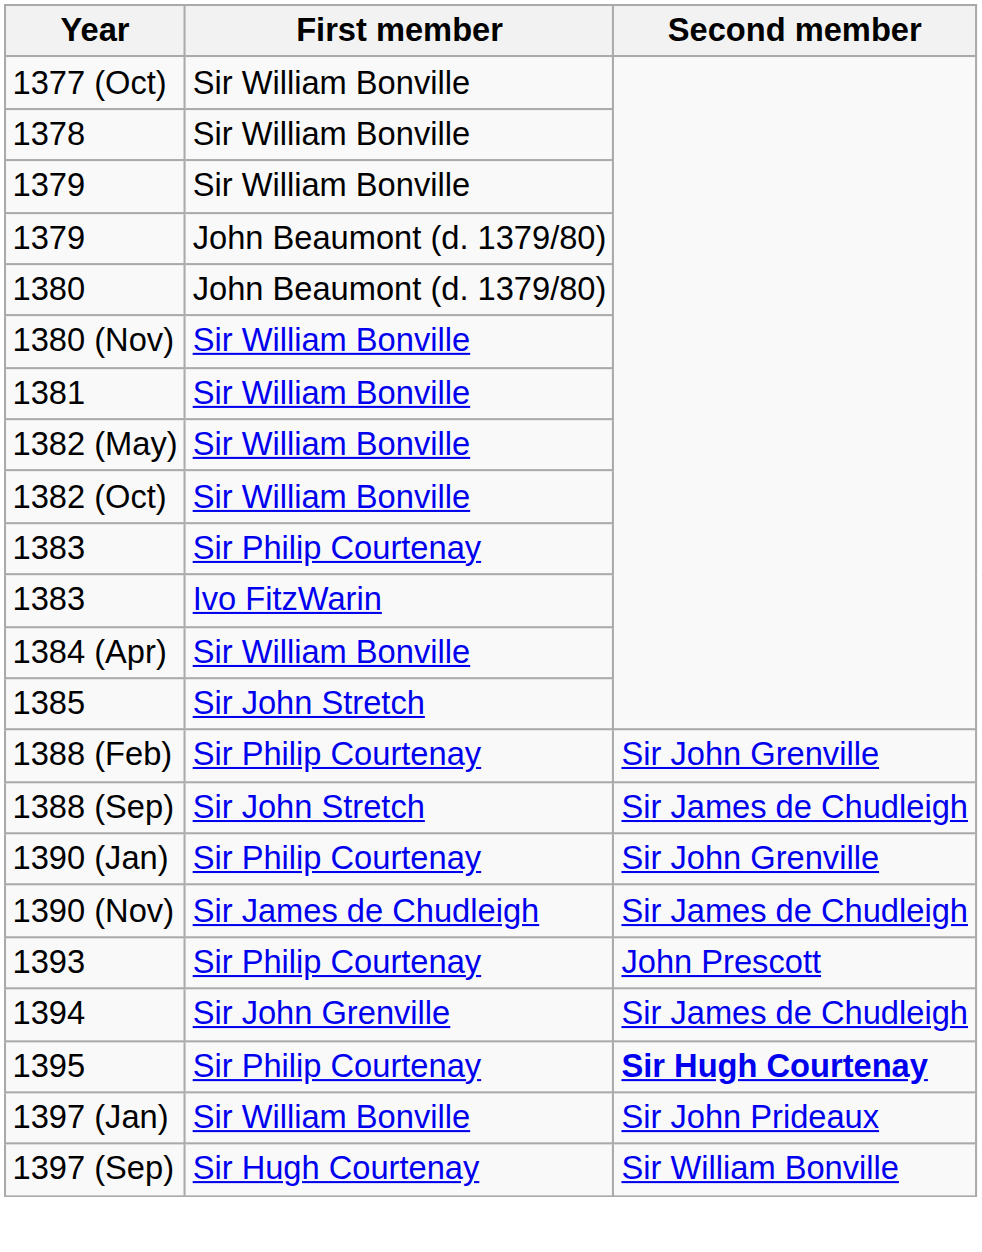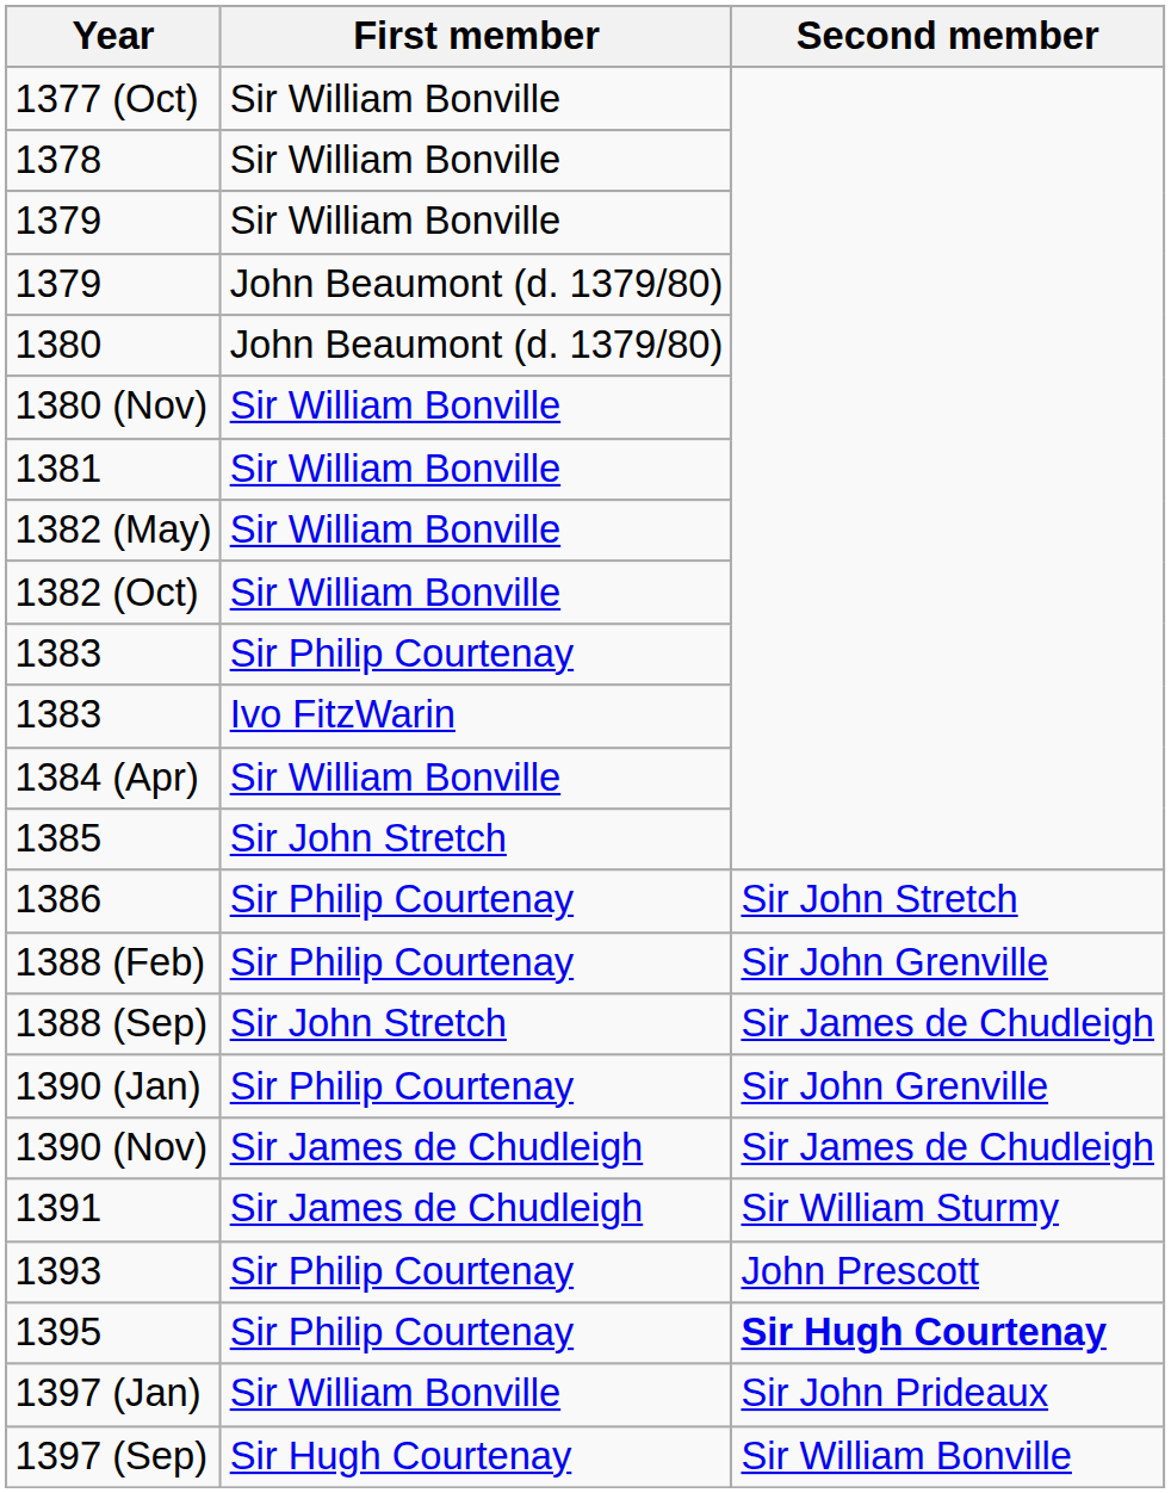 <table class="wikitable">
 <tr>
 <th>Year</th>
 <th>First member</th>
 <th>Second member</th>
 </tr>
 <tr>
 <td>1377 (Oct)</td>
 <td>Sir William Bonville</td>
 </tr>
 <tr>
 <td>1378</td>
 <td>Sir William Bonville</td>
 </tr>
 <tr>
 <td>1379</td>
 <td>Sir William Bonville</td>
 </tr>
 <tr>
 <td>1379</td>
 <td>John Beaumont (d. 1379/80)</td>
 </tr>
 <tr>
 <td>1380</td>
 <td>John Beaumont (d. 1379/80)</td>
 </tr>
 <tr>
 <td>1380 (Nov)</td>
 <td><a href='#'>Sir William Bonville</a></td>
 </tr>
 <tr>
 <td>1381</td>
 <td><a href='#'>Sir William Bonville</a></td>
 </tr>
 <tr>
 <td>1382 (May)</td>
 <td><a href='#'>Sir William Bonville</a></td>
 </tr>
 <tr>
 <td>1382 (Oct)</td>
 <td><a href='#'>Sir William Bonville</a></td>
 </tr>
 <tr>
 <td>1383</td>
 <td><a href='#'>Sir Philip Courtenay</a></td>
 </tr>
 <tr>
 <td>1383</td>
 <td><a href='#'>Ivo FitzWarin</a></td>
 </tr>
 <tr>
 <td>1384 (Apr)</td>
 <td><a href='#'>Sir William Bonville</a></td>
 </tr>
 <tr>
 <td>1385</td>
 <td><a href='#'>Sir John Stretch</a></td>
 </tr>
 <tr>
+<td>1386</td>
+<td><a href='#'>Sir Philip Courtenay</a></td>
+<td><a href='#'>Sir John Stretch</a></td>
+</tr>
+<tr>
 <td>1388 (Feb)</td>
 <td><a href='#'>Sir Philip Courtenay</a></td>
 <td><a href='#'>Sir John Grenville</a></td>
 </tr>
 <tr>
 <td>1388 (Sep)</td>
 <td><a href='#'>Sir John Stretch</a></td>
 <td><a href='#'>Sir James de Chudleigh</a></td>
 </tr>
 <tr>
 <td>1390 (Jan)</td>
 <td><a href='#'>Sir Philip Courtenay</a></td>
 <td><a href='#'>Sir John Grenville</a></td>
 </tr>
 <tr>
 <td>1390 (Nov)</td>
 <td><a href='#'>Sir James de Chudleigh</a></td>
 <td><a href='#'>Sir James de Chudleigh</a></td>
 </tr>
 <tr>
+<td>1391</td>
+<td><a href='#'>Sir James de Chudleigh</a></td>
+<td><a href='#'>Sir William Sturmy</a></td>
+</tr>
+<tr>
 <td>1393</td>
 <td><a href='#'>Sir Philip Courtenay</a></td>
 <td><a href='#'>John Prescott</a></td>
-</tr>
-<tr>
-<td>1394</td>
-<td><a href='#'>Sir John Grenville</a></td>
-<td><a href='#'>Sir James de Chudleigh</a></td>
 </tr>
 <tr>
 <td>1395</td>
 <td><a href='#'>Sir Philip Courtenay</a></td>
 <td><strong><a href='#'>Sir Hugh Courtenay</a></strong></td>
 </tr>
 <tr>
 <td>1397 (Jan)</td>
 <td><a href='#'>Sir William Bonville</a></td>
 <td><a href='#'>Sir John Prideaux</a></td>
 </tr>
 <tr>
 <td>1397 (Sep)</td>
 <td><a href='#'>Sir Hugh Courtenay</a></td>
 <td><a href='#'>Sir William Bonville</a></td>
 </tr>
 </table>
